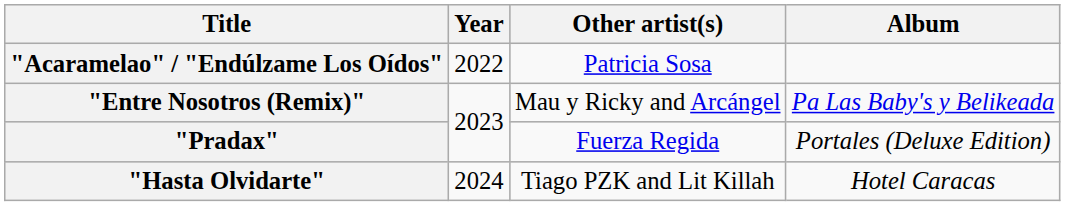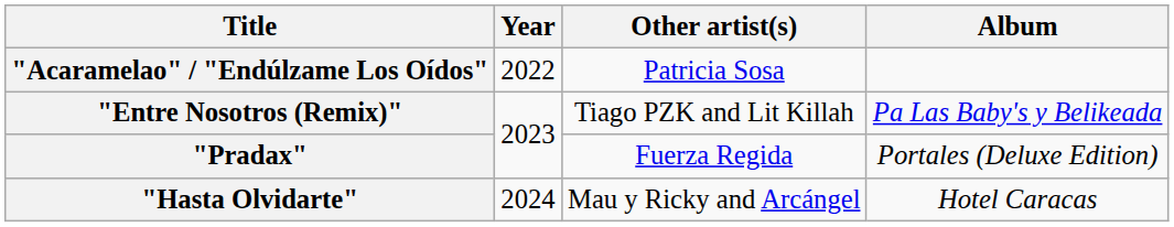 <table class="wikitable plainrowheaders" style="text-align:center;">
 <tr>
 <th scope="col">Title</th>
 <th scope="col">Year</th>
 <th scope="col">Other artist(s)</th>
 <th scope="col">Album</th>
 </tr>
 <tr>
 <th scope="row">"Acaramelao" / "Endúlzame Los Oídos" </th>
 <td>2022</td>
 <td><a href='#'>Patricia Sosa</a></td>
 <td></td>
 </tr>
 <tr>
 <th scope="row">"Entre Nosotros (Remix)" </th>
 <td rowspan="2">2023</td>
-<td>Mau y Ricky and <a href='#'>Arcángel</a></td>
+<td>Tiago PZK and Lit Killah</td>
 <td><em><a href='#'>Pa Las Baby's y Belikeada</a></em></td>
 </tr>
 <tr>
 <th scope="row">"Pradax"</th>
 <td><a href='#'>Fuerza Regida</a></td>
 <td><em>Portales (Deluxe Edition)</em></td>
 </tr>
 <tr>
 <th scope="row">"Hasta Olvidarte"</th>
 <td>2024</td>
-<td>Tiago PZK and Lit Killah</td>
+<td>Mau y Ricky and <a href='#'>Arcángel</a></td>
 <td><em>Hotel Caracas</em></td>
 </tr>
 </table>
